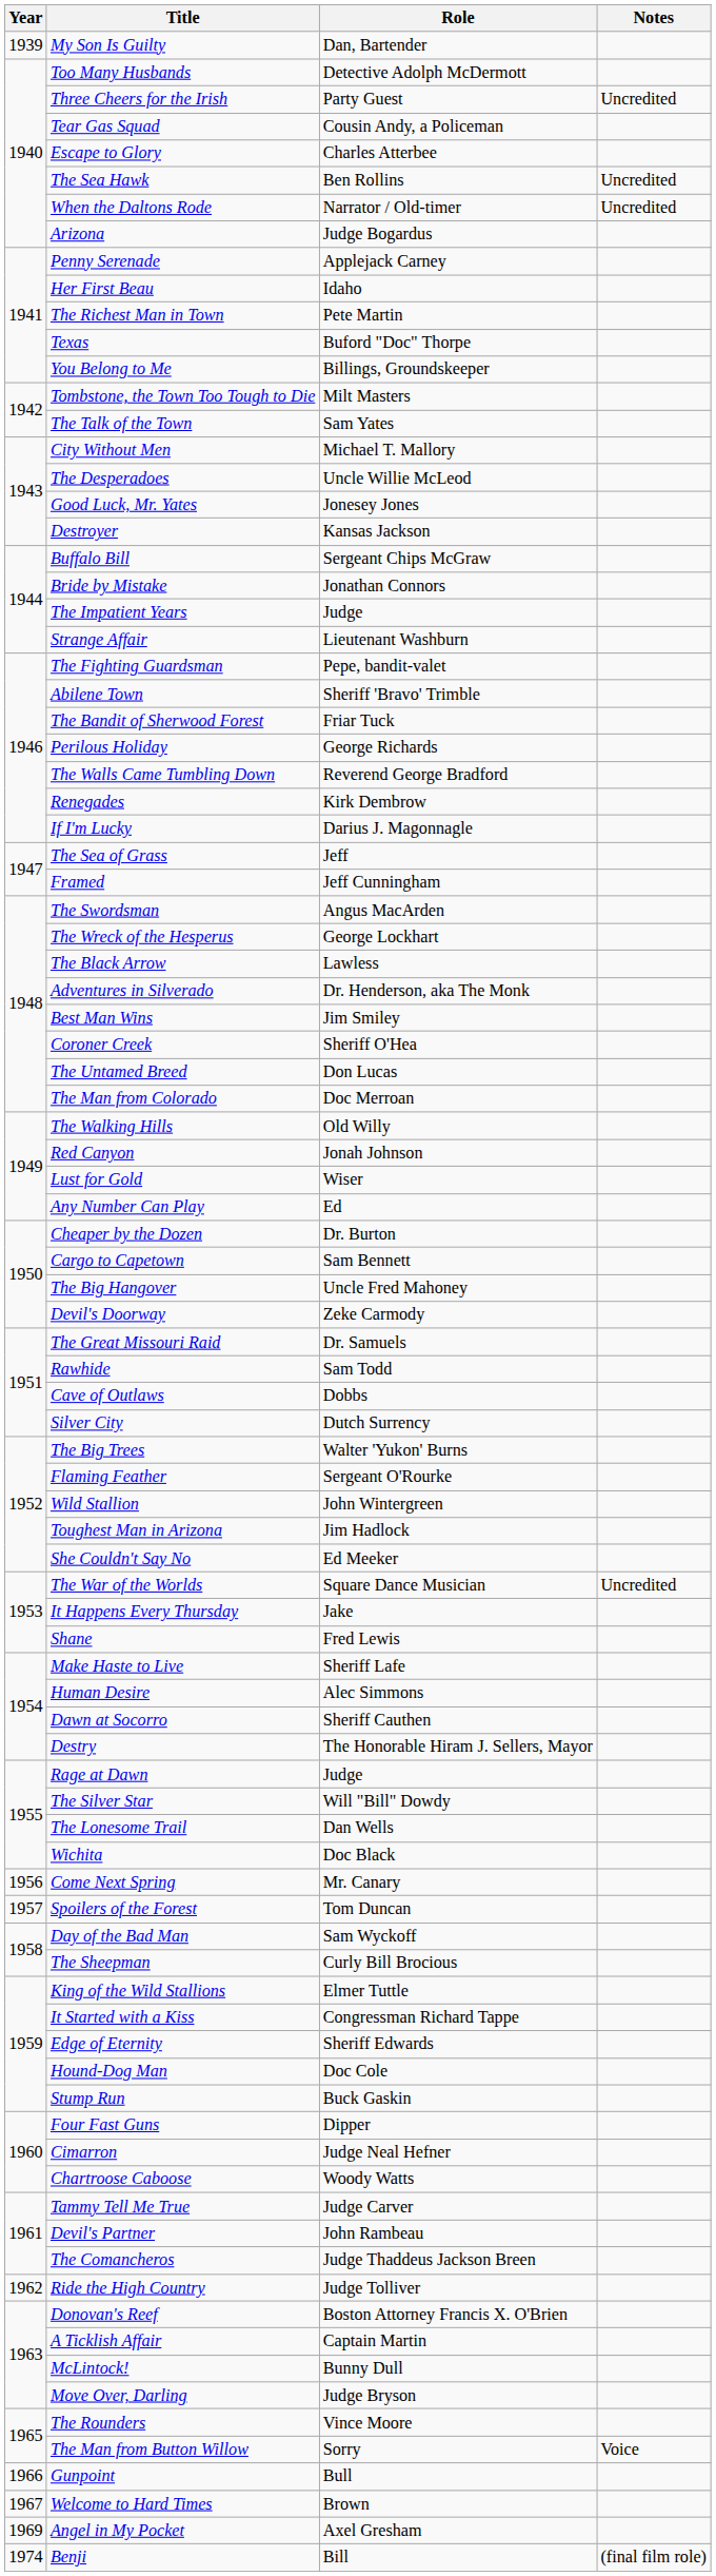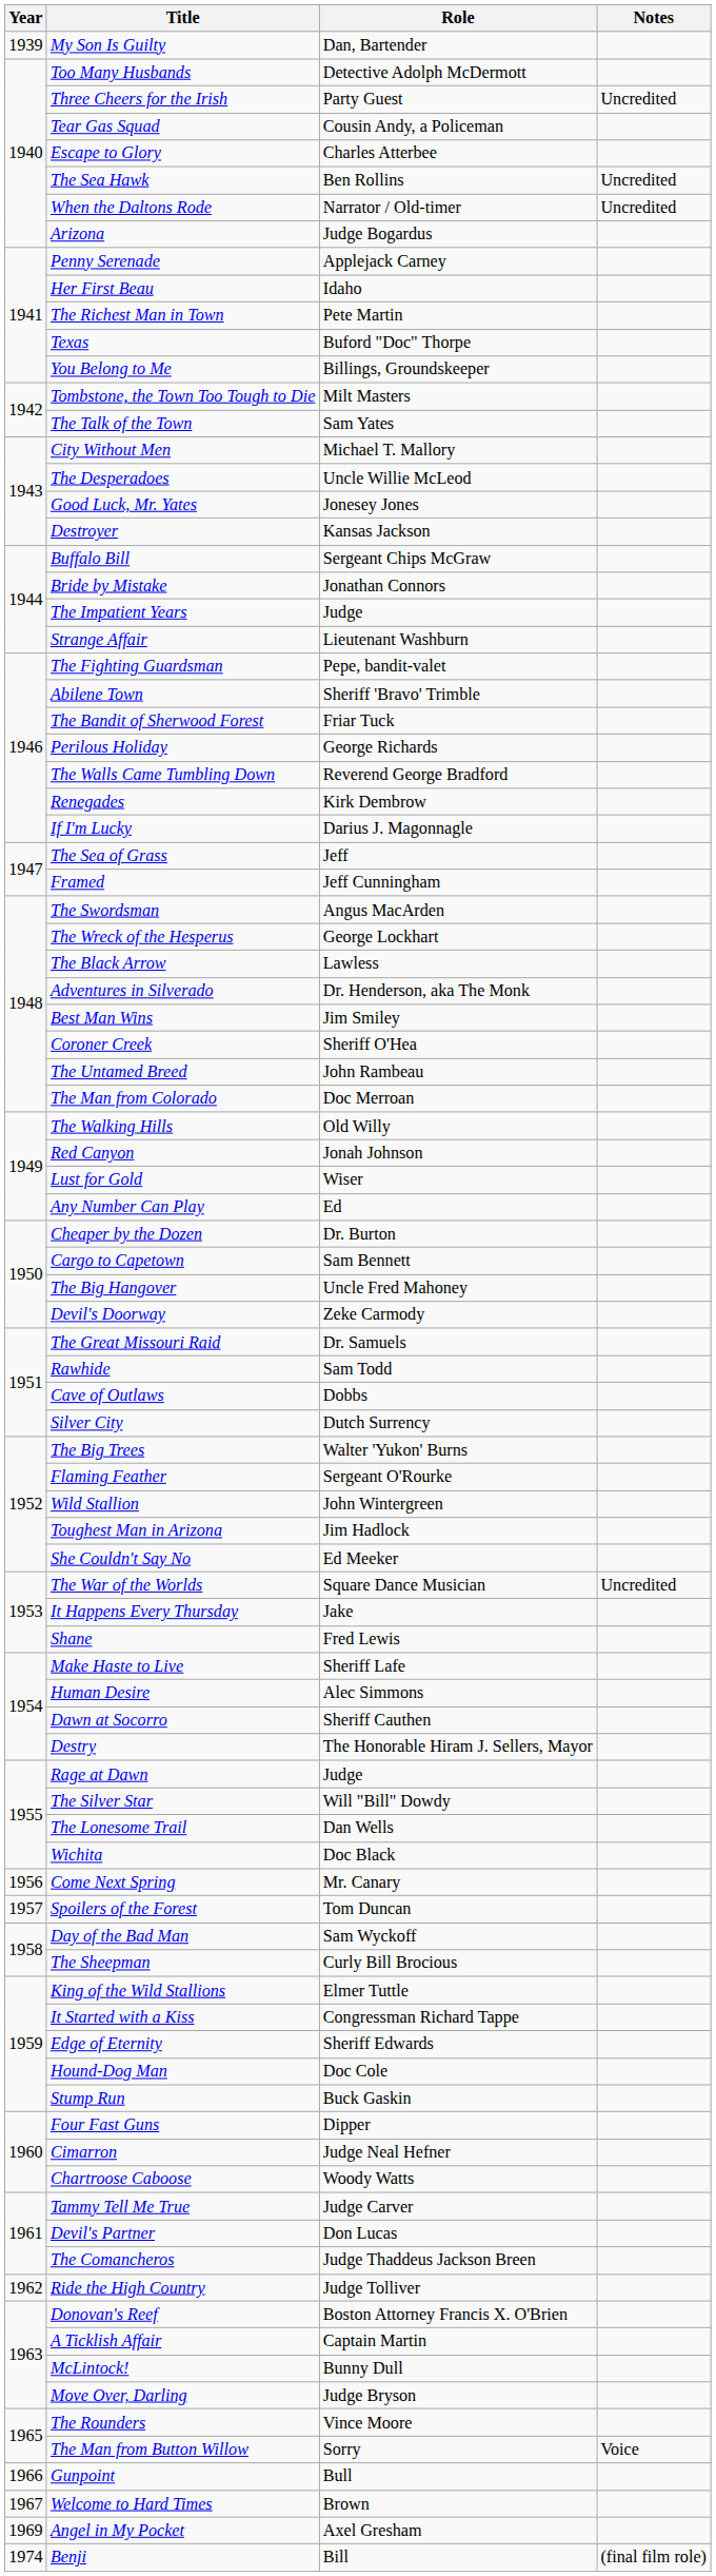 <table class="wikitable">
 <tr>
 <th>Year</th>
 <th>Title</th>
 <th>Role</th>
 <th>Notes</th>
 </tr>
 <tr>
 <td>1939</td>
 <td><em><a href='#'>My Son Is Guilty</a></em></td>
 <td>Dan, Bartender</td>
 <td></td>
 </tr>
 <tr>
 <td rowspan="7">1940</td>
 <td><em><a href='#'>Too Many Husbands</a></em></td>
 <td>Detective Adolph McDermott</td>
 <td></td>
 </tr>
 <tr>
 <td><em><a href='#'>Three Cheers for the Irish</a></em></td>
 <td>Party Guest</td>
 <td>Uncredited</td>
 </tr>
 <tr>
 <td><em><a href='#'>Tear Gas Squad</a></em></td>
 <td>Cousin Andy, a Policeman</td>
 <td></td>
 </tr>
 <tr>
 <td><em><a href='#'>Escape to Glory</a></em></td>
 <td>Charles Atterbee</td>
 <td></td>
 </tr>
 <tr>
 <td><em><a href='#'>The Sea Hawk</a></em></td>
 <td>Ben Rollins</td>
 <td>Uncredited</td>
 </tr>
 <tr>
 <td><em><a href='#'>When the Daltons Rode</a></em></td>
 <td>Narrator / Old-timer</td>
 <td>Uncredited</td>
 </tr>
 <tr>
 <td><em><a href='#'>Arizona</a></em></td>
 <td>Judge Bogardus</td>
 <td></td>
 </tr>
 <tr>
 <td rowspan="5">1941</td>
 <td><em><a href='#'>Penny Serenade</a></em></td>
 <td>Applejack Carney</td>
 <td></td>
 </tr>
 <tr>
 <td><em><a href='#'>Her First Beau</a></em></td>
 <td>Idaho</td>
 <td></td>
 </tr>
 <tr>
 <td><em><a href='#'>The Richest Man in Town</a></em></td>
 <td>Pete Martin</td>
 <td></td>
 </tr>
 <tr>
 <td><em><a href='#'>Texas</a></em></td>
 <td>Buford "Doc" Thorpe</td>
 <td></td>
 </tr>
 <tr>
 <td><em><a href='#'>You Belong to Me</a></em></td>
 <td>Billings, Groundskeeper</td>
 <td></td>
 </tr>
 <tr>
 <td rowspan="2">1942</td>
 <td><em><a href='#'>Tombstone, the Town Too Tough to Die</a></em></td>
 <td>Milt Masters</td>
 <td></td>
 </tr>
 <tr>
 <td><em><a href='#'>The Talk of the Town</a></em></td>
 <td>Sam Yates</td>
 <td></td>
 </tr>
 <tr>
 <td rowspan="4">1943</td>
 <td><em><a href='#'>City Without Men</a></em></td>
 <td>Michael T. Mallory</td>
 <td></td>
 </tr>
 <tr>
 <td><em><a href='#'>The Desperadoes</a></em></td>
 <td>Uncle Willie McLeod</td>
 <td></td>
 </tr>
 <tr>
 <td><em><a href='#'>Good Luck, Mr. Yates</a></em></td>
 <td>Jonesey Jones</td>
 <td></td>
 </tr>
 <tr>
 <td><em><a href='#'>Destroyer</a></em></td>
 <td>Kansas Jackson</td>
 <td></td>
 </tr>
 <tr>
 <td rowspan="4">1944</td>
 <td><em><a href='#'>Buffalo Bill</a></em></td>
 <td>Sergeant Chips McGraw</td>
 <td></td>
 </tr>
 <tr>
 <td><em><a href='#'>Bride by Mistake</a></em></td>
 <td>Jonathan Connors</td>
 <td></td>
 </tr>
 <tr>
 <td><em><a href='#'>The Impatient Years</a></em></td>
 <td>Judge</td>
 <td></td>
 </tr>
 <tr>
 <td><em><a href='#'>Strange Affair</a></em></td>
 <td>Lieutenant Washburn</td>
 <td></td>
 </tr>
 <tr>
 <td rowspan="7">1946</td>
 <td><em><a href='#'>The Fighting Guardsman</a></em></td>
 <td>Pepe, bandit-valet</td>
 <td></td>
 </tr>
 <tr>
 <td><em><a href='#'>Abilene Town</a></em></td>
 <td>Sheriff 'Bravo' Trimble</td>
 <td></td>
 </tr>
 <tr>
 <td><em><a href='#'>The Bandit of Sherwood Forest</a></em></td>
 <td>Friar Tuck</td>
 <td></td>
 </tr>
 <tr>
 <td><em><a href='#'>Perilous Holiday</a></em></td>
 <td>George Richards</td>
 <td></td>
 </tr>
 <tr>
 <td><em><a href='#'>The Walls Came Tumbling Down</a></em></td>
 <td>Reverend George Bradford</td>
 <td></td>
 </tr>
 <tr>
 <td><em><a href='#'>Renegades</a></em></td>
 <td>Kirk Dembrow</td>
 <td></td>
 </tr>
 <tr>
 <td><em><a href='#'>If I'm Lucky</a></em></td>
 <td>Darius J. Magonnagle</td>
 <td></td>
 </tr>
 <tr>
 <td rowspan="2">1947</td>
 <td><em><a href='#'>The Sea of Grass</a></em></td>
 <td>Jeff</td>
 <td></td>
 </tr>
 <tr>
 <td><em><a href='#'>Framed</a></em></td>
 <td>Jeff Cunningham</td>
 <td></td>
 </tr>
 <tr>
 <td rowspan="8">1948</td>
 <td><em><a href='#'>The Swordsman</a></em></td>
 <td>Angus MacArden</td>
 <td></td>
 </tr>
 <tr>
 <td><em><a href='#'>The Wreck of the Hesperus</a></em></td>
 <td>George Lockhart</td>
 <td></td>
 </tr>
 <tr>
 <td><em><a href='#'>The Black Arrow</a></em></td>
 <td>Lawless</td>
 <td></td>
 </tr>
 <tr>
 <td><em><a href='#'>Adventures in Silverado</a></em></td>
 <td>Dr. Henderson, aka The Monk</td>
 <td></td>
 </tr>
 <tr>
 <td><em><a href='#'>Best Man Wins</a></em></td>
 <td>Jim Smiley</td>
 <td></td>
 </tr>
 <tr>
 <td><em><a href='#'>Coroner Creek</a></em></td>
 <td>Sheriff O'Hea</td>
 <td></td>
 </tr>
 <tr>
 <td><em><a href='#'>The Untamed Breed</a></em></td>
-<td>Don Lucas</td>
+<td>John Rambeau</td>
 <td></td>
 </tr>
 <tr>
 <td><em><a href='#'>The Man from Colorado</a></em></td>
 <td>Doc Merroan</td>
 <td></td>
 </tr>
 <tr>
 <td rowspan="4">1949</td>
 <td><em><a href='#'>The Walking Hills</a></em></td>
 <td>Old Willy</td>
 <td></td>
 </tr>
 <tr>
 <td><em><a href='#'>Red Canyon</a></em></td>
 <td>Jonah Johnson</td>
 <td></td>
 </tr>
 <tr>
 <td><em><a href='#'>Lust for Gold</a></em></td>
 <td>Wiser</td>
 <td></td>
 </tr>
 <tr>
 <td><em><a href='#'>Any Number Can Play</a></em></td>
 <td>Ed</td>
 <td></td>
 </tr>
 <tr>
 <td rowspan="4">1950</td>
 <td><em><a href='#'>Cheaper by the Dozen</a></em></td>
 <td>Dr. Burton</td>
 <td></td>
 </tr>
 <tr>
 <td><em><a href='#'>Cargo to Capetown</a></em></td>
 <td>Sam Bennett</td>
 <td></td>
 </tr>
 <tr>
 <td><em><a href='#'>The Big Hangover</a></em></td>
 <td>Uncle Fred Mahoney</td>
 <td></td>
 </tr>
 <tr>
 <td><em><a href='#'>Devil's Doorway</a></em></td>
 <td>Zeke Carmody</td>
 <td></td>
 </tr>
 <tr>
 <td rowspan="4">1951</td>
 <td><em><a href='#'>The Great Missouri Raid</a></em></td>
 <td>Dr. Samuels</td>
 <td></td>
 </tr>
 <tr>
 <td><em><a href='#'>Rawhide</a></em></td>
 <td>Sam Todd</td>
 <td></td>
 </tr>
 <tr>
 <td><em><a href='#'>Cave of Outlaws</a></em></td>
 <td>Dobbs</td>
 <td></td>
 </tr>
 <tr>
 <td><em><a href='#'>Silver City</a></em></td>
 <td>Dutch Surrency</td>
 <td></td>
 </tr>
 <tr>
 <td rowspan="5">1952</td>
 <td><em><a href='#'>The Big Trees</a></em></td>
 <td>Walter 'Yukon' Burns</td>
 <td></td>
 </tr>
 <tr>
 <td><em><a href='#'>Flaming Feather</a></em></td>
 <td>Sergeant O'Rourke</td>
 <td></td>
 </tr>
 <tr>
 <td><em><a href='#'>Wild Stallion</a></em></td>
 <td>John Wintergreen</td>
 <td></td>
 </tr>
 <tr>
 <td><em><a href='#'>Toughest Man in Arizona</a></em></td>
 <td>Jim Hadlock</td>
 <td></td>
 </tr>
 <tr>
 <td><em><a href='#'>She Couldn't Say No</a></em></td>
 <td>Ed Meeker</td>
 <td></td>
 </tr>
 <tr>
 <td rowspan="3">1953</td>
 <td><em><a href='#'>The War of the Worlds</a></em></td>
 <td>Square Dance Musician</td>
 <td>Uncredited</td>
 </tr>
 <tr>
 <td><em><a href='#'>It Happens Every Thursday</a></em></td>
 <td>Jake</td>
 <td></td>
 </tr>
 <tr>
 <td><em><a href='#'>Shane</a></em></td>
 <td>Fred Lewis</td>
 <td></td>
 </tr>
 <tr>
 <td rowspan="4">1954</td>
 <td><em><a href='#'>Make Haste to Live</a></em></td>
 <td>Sheriff Lafe</td>
 <td></td>
 </tr>
 <tr>
 <td><em><a href='#'>Human Desire</a></em></td>
 <td>Alec Simmons</td>
 <td></td>
 </tr>
 <tr>
 <td><em><a href='#'>Dawn at Socorro</a></em></td>
 <td>Sheriff Cauthen</td>
 <td></td>
 </tr>
 <tr>
 <td><em><a href='#'>Destry</a></em></td>
 <td>The Honorable Hiram J. Sellers, Mayor</td>
 <td></td>
 </tr>
 <tr>
 <td rowspan="4">1955</td>
 <td><em><a href='#'>Rage at Dawn</a></em></td>
 <td>Judge</td>
 <td></td>
 </tr>
 <tr>
 <td><em><a href='#'>The Silver Star</a></em></td>
 <td>Will "Bill" Dowdy</td>
 <td></td>
 </tr>
 <tr>
 <td><em><a href='#'>The Lonesome Trail</a></em></td>
 <td>Dan Wells</td>
 <td></td>
 </tr>
 <tr>
 <td><em><a href='#'>Wichita</a></em></td>
 <td>Doc Black</td>
 <td></td>
 </tr>
 <tr>
 <td>1956</td>
 <td><em><a href='#'>Come Next Spring</a></em></td>
 <td>Mr. Canary</td>
 <td></td>
 </tr>
 <tr>
 <td>1957</td>
 <td><em><a href='#'>Spoilers of the Forest</a></em></td>
 <td>Tom Duncan</td>
 <td></td>
 </tr>
 <tr>
 <td rowspan="2">1958</td>
 <td><em><a href='#'>Day of the Bad Man</a></em></td>
 <td>Sam Wyckoff</td>
 <td></td>
 </tr>
 <tr>
 <td><em><a href='#'>The Sheepman</a></em></td>
 <td>Curly Bill Brocious</td>
 <td></td>
 </tr>
 <tr>
 <td rowspan="5">1959</td>
 <td><em><a href='#'>King of the Wild Stallions</a></em></td>
 <td>Elmer Tuttle</td>
 <td></td>
 </tr>
 <tr>
 <td><em><a href='#'>It Started with a Kiss</a></em></td>
 <td>Congressman Richard Tappe</td>
 <td></td>
 </tr>
 <tr>
 <td><em><a href='#'>Edge of Eternity</a></em></td>
 <td>Sheriff Edwards</td>
 <td></td>
 </tr>
 <tr>
 <td><em><a href='#'>Hound-Dog Man</a></em></td>
 <td>Doc Cole</td>
 <td></td>
 </tr>
 <tr>
 <td><em><a href='#'>Stump Run</a></em></td>
 <td>Buck Gaskin</td>
 <td></td>
 </tr>
 <tr>
 <td rowspan="3">1960</td>
 <td><em><a href='#'>Four Fast Guns</a></em></td>
 <td>Dipper</td>
 <td></td>
 </tr>
 <tr>
 <td><em><a href='#'>Cimarron</a></em></td>
 <td>Judge Neal Hefner</td>
 <td></td>
 </tr>
 <tr>
 <td><em><a href='#'>Chartroose Caboose</a></em></td>
 <td>Woody Watts</td>
 <td></td>
 </tr>
 <tr>
 <td rowspan="3">1961</td>
 <td><em><a href='#'>Tammy Tell Me True</a></em></td>
 <td>Judge Carver</td>
 <td></td>
 </tr>
 <tr>
 <td><em><a href='#'>Devil's Partner</a></em></td>
-<td>John Rambeau</td>
+<td>Don Lucas</td>
 <td></td>
 </tr>
 <tr>
 <td><em><a href='#'>The Comancheros</a></em></td>
 <td>Judge Thaddeus Jackson Breen</td>
 <td></td>
 </tr>
 <tr>
 <td>1962</td>
 <td><em><a href='#'>Ride the High Country</a></em></td>
 <td>Judge Tolliver</td>
 <td></td>
 </tr>
 <tr>
 <td rowspan="4">1963</td>
 <td><em><a href='#'>Donovan's Reef</a></em></td>
 <td>Boston Attorney Francis X. O'Brien</td>
 <td></td>
 </tr>
 <tr>
 <td><em><a href='#'>A Ticklish Affair</a></em></td>
 <td>Captain Martin</td>
 <td></td>
 </tr>
 <tr>
 <td><em><a href='#'>McLintock!</a></em></td>
 <td>Bunny Dull</td>
 <td></td>
 </tr>
 <tr>
 <td><em><a href='#'>Move Over, Darling</a></em></td>
 <td>Judge Bryson</td>
 <td></td>
 </tr>
 <tr>
 <td rowspan="2">1965</td>
 <td><em><a href='#'>The Rounders</a></em></td>
 <td>Vince Moore</td>
 <td></td>
 </tr>
 <tr>
 <td><em><a href='#'>The Man from Button Willow</a></em></td>
 <td>Sorry</td>
 <td>Voice</td>
 </tr>
 <tr>
 <td>1966</td>
 <td><em><a href='#'>Gunpoint</a></em></td>
 <td>Bull</td>
 <td></td>
 </tr>
 <tr>
 <td>1967</td>
 <td><em><a href='#'>Welcome to Hard Times</a></em></td>
 <td>Brown</td>
 <td></td>
 </tr>
 <tr>
 <td>1969</td>
 <td><em><a href='#'>Angel in My Pocket</a></em></td>
 <td>Axel Gresham</td>
 <td></td>
 </tr>
 <tr>
 <td>1974</td>
 <td><em><a href='#'>Benji</a></em></td>
 <td>Bill</td>
 <td>(final film role)</td>
 </tr>
 </table>
